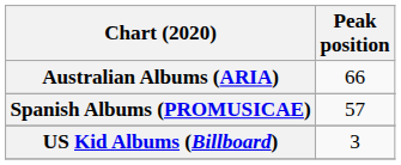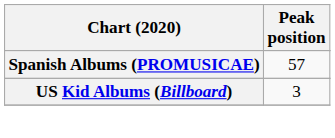 <table class="wikitable sortable plainrowheaders" style="text-align:center">
 <tr>
 <th scope="col">Chart (2020)</th>
 <th scope="col">Peak<br>position</th>
-</tr>
-<tr>
-<th scope="row">Australian Albums (<a href='#'>ARIA</a>)</th>
-<td>66</td>
 </tr>
 <tr>
 </tr>
 <tr>
 <th scope="row">Spanish Albums (<a href='#'>PROMUSICAE</a>)</th>
 <td>57</td>
 </tr>
 <tr>
 </tr>
 <tr>
 <th scope="row">US <a href='#'>Kid Albums</a> (<em><a href='#'>Billboard</a></em>)</th>
 <td>3</td>
 </tr>
 <tr>
 </tr>
 </table>
